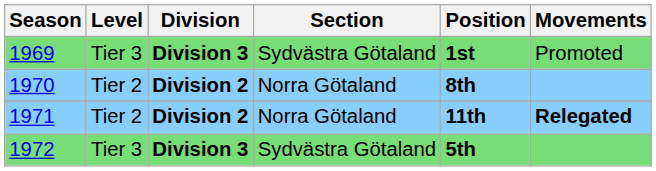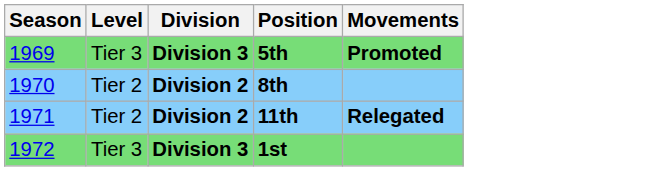 <table class="wikitable">
 <tr style="background:#f0f6fa;">
 <th><strong>Season</strong></th>
 <th><strong>Level</strong></th>
 <th><strong>Division</strong></th>
-<th><strong>Section</strong></th>
 <th><strong>Position</strong></th>
 <th><strong>Movements</strong></th>
 </tr>
 <tr>
 <td style="background:#77DD77;"><a href='#'>1969</a></td>
 <td style="background:#77DD77;">Tier 3</td>
 <td style="background:#77DD77;"><strong>Division 3</strong></td>
-<td style="background:#77DD77;">Sydvästra Götaland</td>
-<td style="background:#77DD77;"><strong>1st</strong></td>
-<td style="background:#77DD77;">Promoted</td>
+<td style="background:#77DD77;"><strong>5th</strong></td>
+<td style="background:#77DD77;"><strong>Promoted</strong></td>
 </tr>
 <tr>
 <td style="background:#87CEFA;"><a href='#'>1970</a></td>
 <td style="background:#87CEFA;">Tier 2</td>
 <td style="background:#87CEFA;"><strong>Division 2</strong></td>
-<td style="background:#87CEFA;">Norra Götaland</td>
 <td style="background:#87CEFA;"><strong>8th</strong></td>
 <td style="background:#87CEFA;"></td>
 </tr>
 <tr>
 <td style="background:#87CEFA;"><a href='#'>1971</a></td>
 <td style="background:#87CEFA;">Tier 2</td>
 <td style="background:#87CEFA;"><strong>Division 2</strong></td>
-<td style="background:#87CEFA;">Norra Götaland</td>
 <td style="background:#87CEFA;"><strong>11th</strong></td>
 <td style="background:#87CEFA;"><strong>Relegated</strong></td>
 </tr>
 <tr>
 <td style="background:#77DD77;"><a href='#'>1972</a></td>
 <td style="background:#77DD77;">Tier 3</td>
 <td style="background:#77DD77;"><strong>Division 3</strong></td>
-<td style="background:#77DD77;">Sydvästra Götaland</td>
-<td style="background:#77DD77;"><strong>5th</strong></td>
+<td style="background:#77DD77;"><strong>1st</strong></td>
 <td style="background:#77DD77;"></td>
 </tr>
 </table>
